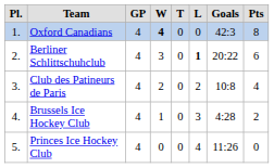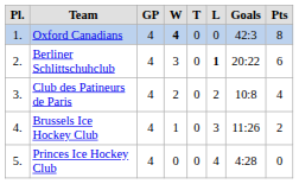 <table class="wikitable" width="60%">
 <tr style="font-weight:bold; background-color:#e0e0e0;" align="center" |>
 <td width="5%">Pl.</td>
 <td width="20%">Team</td>
 <td width="5%">GP</td>
 <td width="5%">W</td>
 <td width="5%">T</td>
 <td width="5%">L</td>
 <td width="5%">Goals</td>
 <td width="5%">Pts</td>
 </tr>
 <tr align="center" bgcolor="#BCD2EE">
 <td>1.</td>
 <td align="left"> <a href='#'>Oxford Canadians</a></td>
 <td>4</td>
 <td><strong>4</strong></td>
 <td>0</td>
 <td>0</td>
 <td>42:3</td>
 <td>8</td>
 </tr>
 <tr align="center" bgcolor="#FFFFFF">
 <td>2.</td>
 <td align="left"> <a href='#'>Berliner Schlittschuhclub</a></td>
 <td>4</td>
 <td>3</td>
 <td>0</td>
 <td><strong>1</strong></td>
 <td>20:22</td>
 <td>6</td>
 </tr>
 <tr align="center" bgcolor="#FFFFFF">
 <td>3.</td>
 <td align="left"> <a href='#'>Club des Patineurs de Paris</a></td>
 <td>4</td>
 <td>2</td>
 <td>0</td>
 <td>2</td>
 <td>10:8</td>
 <td>4</td>
 </tr>
 <tr align="center" bgcolor="#FFFFFF">
 <td>4.</td>
 <td align="left"> <a href='#'>Brussels Ice Hockey Club</a></td>
 <td>4</td>
 <td>1</td>
 <td>0</td>
 <td>3</td>
-<td>4:28</td>
+<td>11:26</td>
 <td>2</td>
 </tr>
 <tr align="center" bgcolor="#FFFFFF">
 <td>5.</td>
 <td align="left"> <a href='#'>Princes Ice Hockey Club</a></td>
 <td>4</td>
 <td>0</td>
 <td>0</td>
 <td>4</td>
-<td>11:26</td>
+<td>4:28</td>
 <td>0</td>
 </tr>
 </table>
